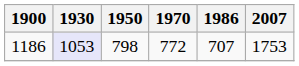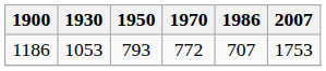 <table class="wikitable">
 <tr>
 <th width="15%">1900</th>
 <th width="15%">1930</th>
 <th width="15%">1950</th>
 <th width="15%">1970</th>
 <th width="15%">1986</th>
 <th width="15%">2007</th>
 </tr>
 <tr>
 <td align="center">1186</td>
-<td align="center" style="background: lavender;">1053</td>
-<td align="center">798</td>
+<td align="center">1053</td>
+<td align="center">793</td>
 <td align="center">772</td>
 <td align="center">707</td>
 <td align="center">1753</td>
 </tr>
 <tr>
 </tr>
 </table>
